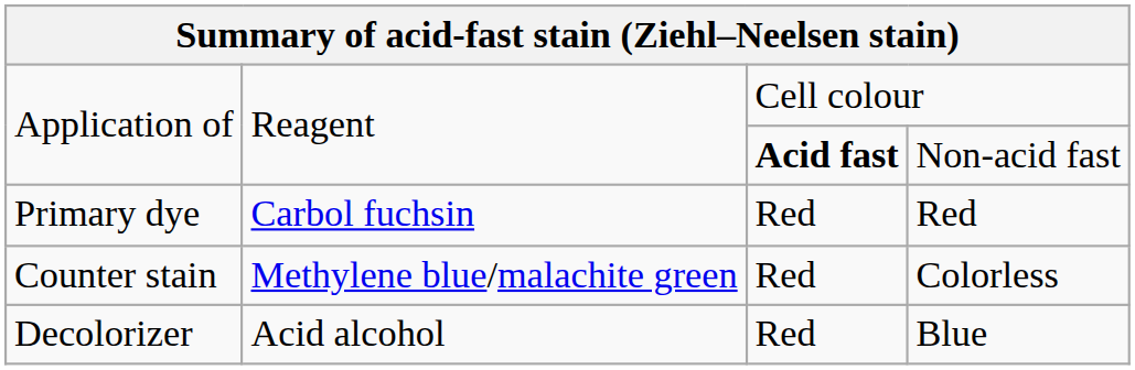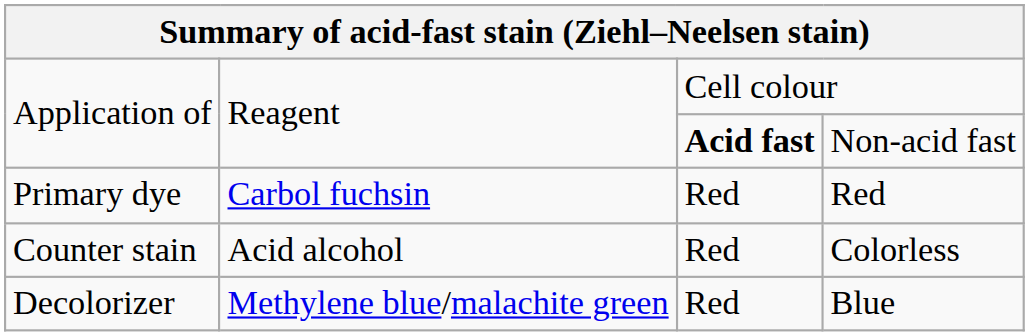 <table class="wikitable">
 <tr>
 <th colspan=4>Summary of acid-fast stain (Ziehl–Neelsen stain)</th>
 </tr>
 <tr>
 <td rowspan=2>Application of</td>
 <td rowspan=2>Reagent</td>
 <td colspan=4>Cell colour</td>
 </tr>
 <tr>
 <td><strong>Acid fast</strong></td>
 <td>Non-acid fast</td>
 </tr>
 <tr>
 <td>Primary dye</td>
 <td><a href='#'>Carbol fuchsin</a></td>
 <td>Red</td>
 <td>Red</td>
 </tr>
 <tr>
 <td>Counter stain</td>
-<td><a href='#'>Methylene blue</a>/<a href='#'>malachite green</a></td>
+<td>Acid alcohol</td>
 <td>Red</td>
 <td>Colorless</td>
 </tr>
 <tr>
 <td>Decolorizer</td>
-<td>Acid alcohol</td>
+<td><a href='#'>Methylene blue</a>/<a href='#'>malachite green</a></td>
 <td>Red</td>
 <td>Blue</td>
 </tr>
 </table>
